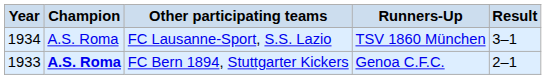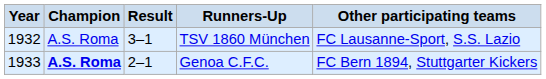 <table class="wikitable">
 <tr>
 <th style="background:#CCDDEE;">Year</th>
 <th style="background:#CCDDEE;">Champion</th>
+<th style="background:#CCDDEE;">Result</th>
+<th style="background:#CCDDEE;">Runners-Up</th>
 <th style="background:#CCDDEE;">Other participating teams</th>
-<th style="background:#CCDDEE;">Runners-Up</th>
-<th style="background:#CCDDEE;">Result</th>
 </tr>
 <tr align="left" bgcolor=#DDEEFF>
-<td>1934</td>
+<td>1932</td>
 <td> <a href='#'>A.S. Roma</a></td>
+<td>3–1</td>
+<td> <a href='#'>TSV 1860 München</a></td>
 <td> <a href='#'>FC Lausanne-Sport</a>,  <a href='#'>S.S. Lazio</a></td>
-<td> <a href='#'>TSV 1860 München</a></td>
-<td>3–1</td>
 </tr>
 <tr align="left" bgcolor=#DDEEFF>
 <td>1933</td>
 <td><strong> <a href='#'>A.S. Roma</a></strong></td>
+<td>2–1</td>
+<td> <a href='#'>Genoa C.F.C.</a></td>
 <td> <a href='#'>FC Bern 1894</a>,  <a href='#'>Stuttgarter Kickers</a></td>
-<td> <a href='#'>Genoa C.F.C.</a></td>
-<td>2–1</td>
 </tr>
 </table>
